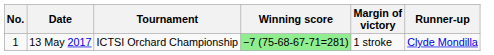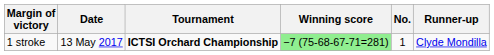 <table class="wikitable" style="font-size:95%;">
 <tr>
-<th>No.</th>
+<th>Margin of<br>victory</th>
 <th>Date</th>
 <th>Tournament</th>
 <th>Winning score</th>
-<th>Margin of<br>victory</th>
+<th>No.</th>
 <th>Runner-up</th>
 </tr>
 <tr>
+<td>1 stroke</td>
+<td align=right>13 May <a href='#'>2017</a></td>
+<td><strong>ICTSI Orchard Championship</strong></td>
+<td style="background: lightgreen;">−7 (75-68-67-71=281)</td>
 <td align=center>1</td>
-<td align=right>13 May <a href='#'>2017</a></td>
-<td>ICTSI Orchard Championship</td>
-<td style="background: lightgreen;">−7 (75-68-67-71=281)</td>
-<td>1 stroke</td>
 <td> <a href='#'>Clyde Mondilla</a></td>
 </tr>
 </table>
